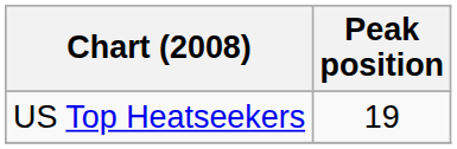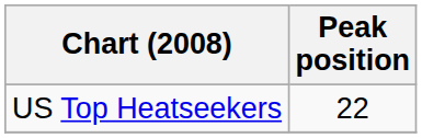 <table class="wikitable sortable">
 <tr>
 <th>Chart (2008)</th>
 <th>Peak<br>position</th>
 </tr>
 <tr>
 <td>US <a href='#'>Top Heatseekers</a></td>
-<td style="text-align:center;">19</td>
+<td style="text-align:center;">22</td>
 </tr>
 <tr>
 </tr>
 </table>
